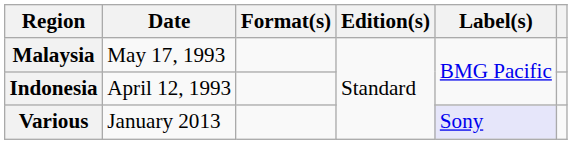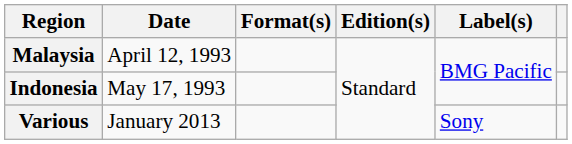 <table class="wikitable plainrowheaders">
 <tr>
 <th scope="col">Region</th>
 <th scope="col">Date</th>
 <th scope="col">Format(s)</th>
 <th scope="col">Edition(s)</th>
 <th scope="col">Label(s)</th>
 <th scope="col"></th>
 </tr>
 <tr>
 <th scope="row">Malaysia</th>
-<td>May 17, 1993</td>
+<td>April 12, 1993</td>
 <td></td>
 <td rowspan="3">Standard</td>
 <td rowspan="2"><a href='#'>BMG Pacific</a></td>
 <td align="center"></td>
 </tr>
 <tr>
 <th scope="row">Indonesia</th>
-<td>April 12, 1993</td>
+<td>May 17, 1993</td>
 <td></td>
 <td align="center"></td>
 </tr>
 <tr>
 <th scope="row">Various</th>
 <td>January 2013</td>
 <td></td>
-<td style="background: lavender;"><a href='#'>Sony</a></td>
+<td><a href='#'>Sony</a></td>
 <td align="center"></td>
 </tr>
 </table>
